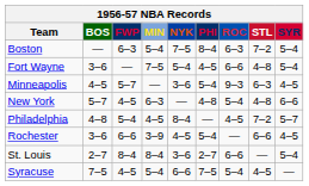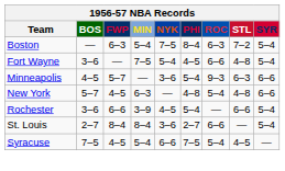 <table class="wikitable" style="font-size:95%; text-align:center;">
 <tr>
 <th colspan=9>1956-57 NBA Records</th>
 </tr>
 <tr>
 <th width=100>Team</th>
 <th style="background:#006400;color:#FFFFFF;width=35">BOS</th>
 <th style="background:#012F6B;color:#D40032;width=35">FWP</th>
 <th style="background:#7BA4DB;color:#FBE122;width=35">MIN</th>
 <th style="background:#003EA4;color:#E45206;width=35">NYK</th>
 <th style="background:#012F6B;color:#D50033;width=35">PHI</th>
 <th style="background:#0050B0;color:#D82A3C;width=35">ROC</th>
 <th style="background:#C90F2E;color:#FFFFFF;width=35">STL</th>
 <th style="background:#D40032;color:#022E6B;width=35">SYR</th>
 </tr>
 <tr>
 <td style="text-align:left;"><a href='#'>Boston</a></td>
 <td>—</td>
 <td>6–3</td>
 <td>5–4</td>
 <td>7–5</td>
 <td>8–4</td>
 <td>6–3</td>
 <td>7–2</td>
 <td>5–4</td>
 </tr>
 <tr>
 <td style="text-align:left;"><a href='#'>Fort Wayne</a></td>
 <td>3–6</td>
 <td>—</td>
 <td>7–5</td>
 <td>5–4</td>
 <td>4–5</td>
 <td>6–6</td>
 <td>4–8</td>
 <td>5–4</td>
 </tr>
 <tr>
 <td style="text-align:left;"><a href='#'>Minneapolis</a></td>
 <td>4–5</td>
 <td>5–7</td>
 <td>—</td>
 <td>3–6</td>
 <td>5–4</td>
 <td>9–3</td>
 <td>6–3</td>
-<td>4–5</td>
+<td>6–6</td>
 </tr>
 <tr>
 <td style="text-align:left;"><a href='#'>New York</a></td>
 <td>5–7</td>
 <td>4–5</td>
 <td>6–3</td>
 <td>—</td>
 <td>4–8</td>
 <td>5–4</td>
 <td>4–8</td>
 <td>6–6</td>
 </tr>
 <tr>
-<td style="text-align:left;"><a href='#'>Philadelphia</a></td>
-<td>4–8</td>
-<td>5–4</td>
-<td>4–5</td>
-<td>8–4</td>
-<td>—</td>
-<td>4–5</td>
-<td>7–2</td>
-<td>5–7</td>
-</tr>
-<tr>
 <td style="text-align:left;"><a href='#'>Rochester</a></td>
 <td>3–6</td>
 <td>6–6</td>
 <td>3–9</td>
 <td>4–5</td>
 <td>5–4</td>
 <td>—</td>
 <td>6–6</td>
-<td>4–5</td>
+<td>5–4</td>
 </tr>
 <tr>
 <td style="text-align:left;">St. Louis</td>
 <td>2–7</td>
 <td>8–4</td>
 <td>8–4</td>
 <td>3–6</td>
 <td>2–7</td>
 <td>6–6</td>
 <td>—</td>
 <td>5–4</td>
 </tr>
 <tr>
 <td style="text-align:left;"><a href='#'>Syracuse</a></td>
 <td>7–5</td>
 <td>4–5</td>
 <td>5–4</td>
 <td>6–6</td>
 <td>7–5</td>
 <td>5–4</td>
 <td>4–5</td>
 <td>—</td>
 </tr>
 </table>
